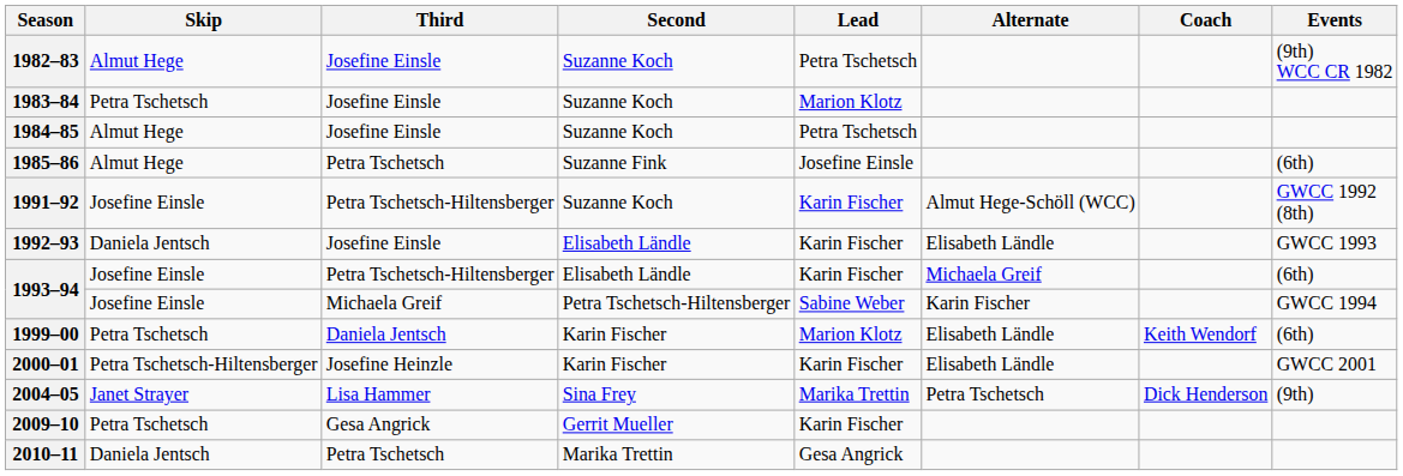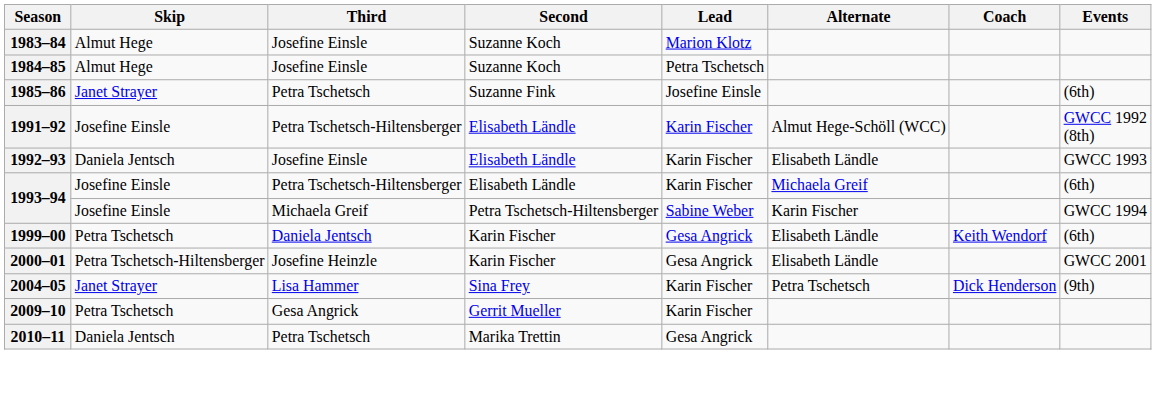 <table class="wikitable">
 <tr>
 <th scope="col" width=60>Season</th>
 <th scope="col">Skip</th>
 <th scope="col">Third</th>
 <th scope="col">Second</th>
 <th scope="col">Lead</th>
 <th scope="col">Alternate</th>
 <th scope="col">Coach</th>
 <th scope="col">Events</th>
 </tr>
 <tr>
-<th scope="row">1982–83</th>
-<td><a href='#'>Almut Hege</a></td>
-<td><a href='#'>Josefine Einsle</a></td>
-<td><a href='#'>Suzanne Koch</a></td>
-<td>Petra Tschetsch</td>
-<td></td>
-<td></td>
-<td> (9th)<br><a href='#'>WCC CR</a> 1982 </td>
-</tr>
-<tr>
 <th scope="row">1983–84</th>
-<td>Petra Tschetsch</td>
+<td>Almut Hege</td>
 <td>Josefine Einsle</td>
 <td>Suzanne Koch</td>
 <td><a href='#'>Marion Klotz</a></td>
 <td></td>
 <td></td>
 <td> </td>
 </tr>
 <tr>
 <th scope="row">1984–85</th>
 <td>Almut Hege</td>
 <td>Josefine Einsle</td>
 <td>Suzanne Koch</td>
 <td>Petra Tschetsch</td>
 <td></td>
 <td></td>
 <td> </td>
 </tr>
 <tr>
 <th scope="row">1985–86</th>
-<td>Almut Hege</td>
+<td><a href='#'>Janet Strayer</a></td>
 <td>Petra Tschetsch</td>
 <td>Suzanne Fink</td>
 <td>Josefine Einsle</td>
 <td></td>
 <td></td>
 <td> (6th)</td>
 </tr>
 <tr>
 <th scope="row">1991–92</th>
 <td>Josefine Einsle</td>
 <td>Petra Tschetsch-Hiltensberger</td>
-<td>Suzanne Koch</td>
+<td><a href='#'>Elisabeth Ländle</a></td>
 <td><a href='#'>Karin Fischer</a></td>
 <td>Almut Hege-Schöll (WCC)</td>
 <td></td>
 <td><a href='#'>GWCC</a> 1992 <br> (8th)</td>
 </tr>
 <tr>
 <th scope="row">1992–93</th>
 <td>Daniela Jentsch</td>
 <td>Josefine Einsle</td>
 <td><a href='#'>Elisabeth Ländle</a></td>
 <td>Karin Fischer</td>
 <td>Elisabeth Ländle</td>
 <td></td>
 <td>GWCC 1993 <br> </td>
 </tr>
 <tr>
 <th scope="row" rowspan=2>1993–94</th>
 <td>Josefine Einsle</td>
 <td>Petra Tschetsch-Hiltensberger</td>
 <td>Elisabeth Ländle</td>
 <td>Karin Fischer</td>
 <td><a href='#'>Michaela Greif</a></td>
 <td></td>
 <td> (6th)</td>
 </tr>
 <tr>
 <td>Josefine Einsle</td>
 <td>Michaela Greif</td>
 <td>Petra Tschetsch-Hiltensberger</td>
 <td><a href='#'>Sabine Weber</a></td>
 <td>Karin Fischer</td>
 <td></td>
 <td>GWCC 1994 </td>
 </tr>
 <tr>
 <th scope="row">1999–00</th>
 <td>Petra Tschetsch</td>
 <td><a href='#'>Daniela Jentsch</a></td>
 <td>Karin Fischer</td>
-<td><a href='#'>Marion Klotz</a></td>
+<td><a href='#'>Gesa Angrick</a></td>
 <td>Elisabeth Ländle</td>
 <td><a href='#'>Keith Wendorf</a></td>
 <td> (6th)</td>
 </tr>
 <tr>
 <th scope="row">2000–01</th>
 <td>Petra Tschetsch-Hiltensberger</td>
 <td>Josefine Heinzle</td>
 <td>Karin Fischer</td>
-<td>Karin Fischer</td>
+<td>Gesa Angrick</td>
 <td>Elisabeth Ländle</td>
 <td></td>
 <td>GWCC 2001 </td>
 </tr>
 <tr>
 <th scope="row">2004–05</th>
 <td><a href='#'>Janet Strayer</a></td>
 <td><a href='#'>Lisa Hammer</a></td>
 <td><a href='#'>Sina Frey</a></td>
-<td><a href='#'>Marika Trettin</a></td>
+<td>Karin Fischer</td>
 <td>Petra Tschetsch</td>
 <td><a href='#'>Dick Henderson</a></td>
 <td> (9th)</td>
 </tr>
 <tr>
 <th scope="row">2009–10</th>
 <td>Petra Tschetsch</td>
 <td>Gesa Angrick</td>
 <td><a href='#'>Gerrit Mueller</a></td>
 <td>Karin Fischer</td>
 <td></td>
 <td></td>
 <td></td>
 </tr>
 <tr>
 <th scope="row">2010–11</th>
 <td>Daniela Jentsch</td>
 <td>Petra Tschetsch</td>
 <td>Marika Trettin</td>
 <td>Gesa Angrick</td>
 <td></td>
 <td></td>
 <td></td>
 </tr>
 </table>
